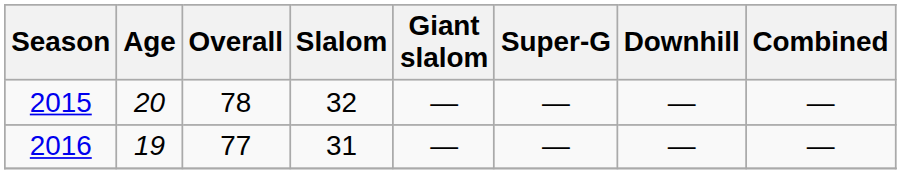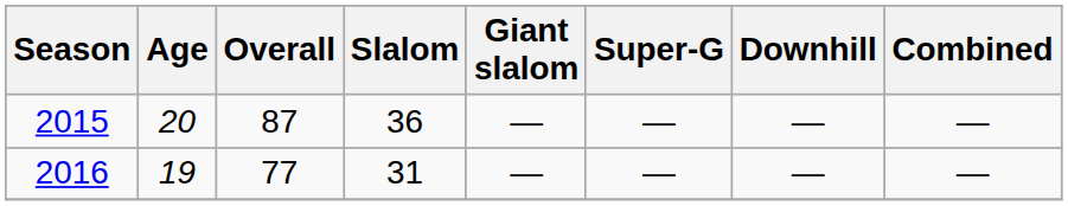 <table class=wikitable style="text-align:center">
 <tr>
 <th>Season</th>
 <th>Age</th>
 <th>Overall</th>
 <th>Slalom</th>
 <th>Giant<br>slalom</th>
 <th>Super-G</th>
 <th>Downhill</th>
 <th>Combined</th>
 </tr>
 <tr>
 <td><a href='#'>2015</a></td>
 <td><em>20</em></td>
-<td>78</td>
-<td>32</td>
+<td>87</td>
+<td>36</td>
 <td>—</td>
 <td>—</td>
 <td>—</td>
 <td>—</td>
 </tr>
 <tr>
 <td><a href='#'>2016</a></td>
 <td><em>19</em></td>
 <td>77</td>
 <td>31</td>
 <td>—</td>
 <td>—</td>
 <td>—</td>
 <td>—</td>
 </tr>
 <tr>
 </tr>
 </table>
